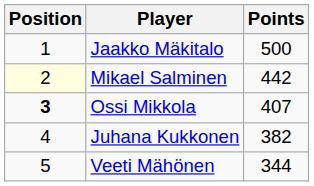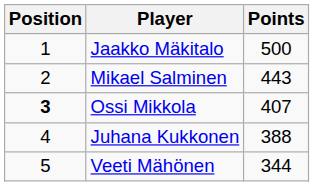 <table class=wikitable>
 <tr>
 <th>Position</th>
 <th>Player</th>
 <th>Points</th>
 </tr>
 <tr>
 <td align=center>1</td>
 <td> <a href='#'>Jaakko Mäkitalo</a></td>
 <td align=center>500</td>
 </tr>
 <tr>
-<td align=center style="background: lightyellow;">2</td>
+<td align=center>2</td>
 <td> <a href='#'>Mikael Salminen</a></td>
-<td align=center>442</td>
+<td align=center>443</td>
 </tr>
 <tr>
 <td align=center><strong>3</strong></td>
 <td> <a href='#'>Ossi Mikkola</a></td>
 <td align=center>407</td>
 </tr>
 <tr>
 <td align=center>4</td>
 <td> <a href='#'>Juhana Kukkonen</a></td>
-<td align=center>382</td>
+<td align=center>388</td>
 </tr>
 <tr>
 <td align=center>5</td>
 <td> <a href='#'>Veeti Mähönen</a></td>
 <td align=center>344</td>
 </tr>
 </table>
